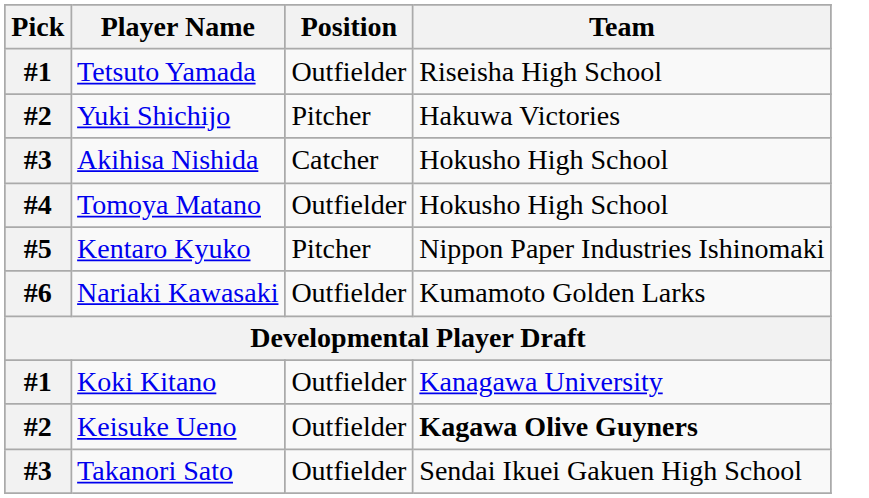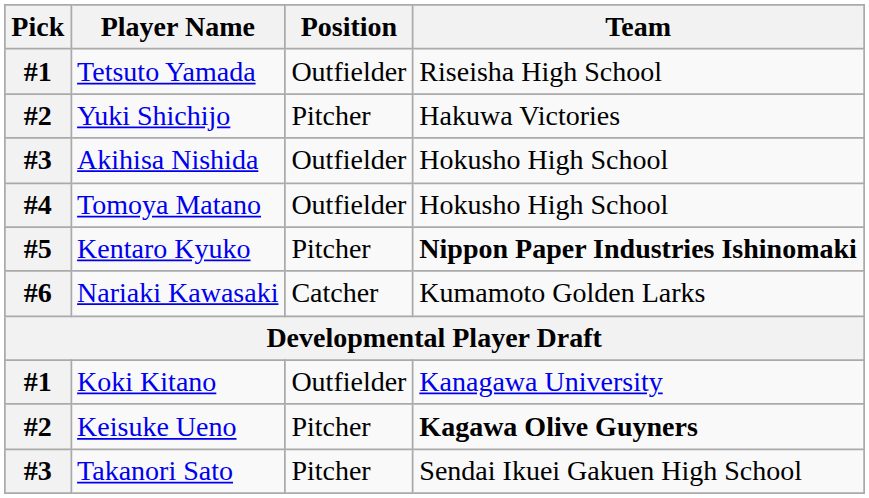 <table class="wikitable">
 <tr>
 <th>Pick</th>
 <th>Player Name</th>
 <th>Position</th>
 <th>Team</th>
 </tr>
 <tr>
 <th>#1</th>
 <td><a href='#'>Tetsuto Yamada</a></td>
 <td>Outfielder</td>
 <td>Riseisha High School</td>
 </tr>
 <tr>
 <th>#2</th>
 <td><a href='#'>Yuki Shichijo</a></td>
 <td>Pitcher</td>
 <td>Hakuwa Victories</td>
 </tr>
 <tr>
 <th>#3</th>
 <td><a href='#'>Akihisa Nishida</a></td>
-<td>Catcher</td>
+<td>Outfielder</td>
 <td>Hokusho High School</td>
 </tr>
 <tr>
 <th>#4</th>
 <td><a href='#'>Tomoya Matano</a></td>
 <td>Outfielder</td>
 <td>Hokusho High School</td>
 </tr>
 <tr>
 <th>#5</th>
 <td><a href='#'>Kentaro Kyuko</a></td>
 <td>Pitcher</td>
-<td>Nippon Paper Industries Ishinomaki</td>
+<td><strong>Nippon Paper Industries Ishinomaki</strong></td>
 </tr>
 <tr>
 <th>#6</th>
 <td><a href='#'>Nariaki Kawasaki</a></td>
-<td>Outfielder</td>
+<td>Catcher</td>
 <td>Kumamoto Golden Larks</td>
 </tr>
 <tr>
 <th colspan="5">Developmental Player Draft</th>
 </tr>
 <tr>
 <th>#1</th>
 <td><a href='#'>Koki Kitano</a></td>
 <td>Outfielder</td>
 <td><a href='#'>Kanagawa University</a></td>
 </tr>
 <tr>
 <th>#2</th>
 <td><a href='#'>Keisuke Ueno</a></td>
-<td>Outfielder</td>
+<td>Pitcher</td>
 <td><strong>Kagawa Olive Guyners</strong></td>
 </tr>
 <tr>
 <th>#3</th>
 <td><a href='#'>Takanori Sato</a></td>
-<td>Outfielder</td>
+<td>Pitcher</td>
 <td>Sendai Ikuei Gakuen High School</td>
 </tr>
 </table>
